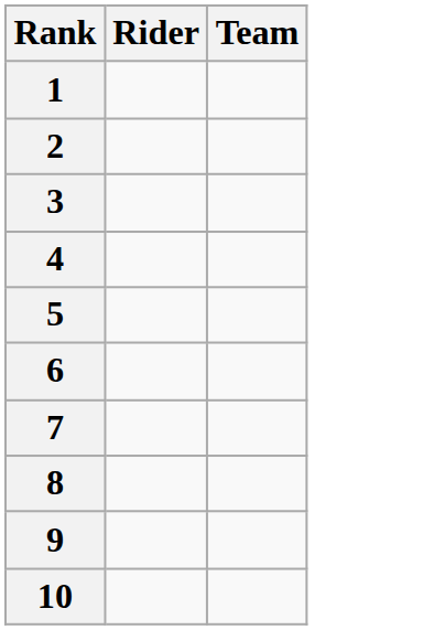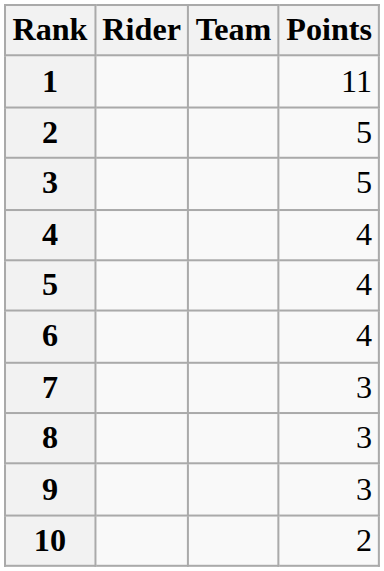 <table class="wikitable">
 <tr>
 <th scope="col">Rank</th>
 <th scope="col">Rider</th>
 <th scope="col">Team</th>
+<th scope="col">Points</th>
 </tr>
 <tr>
 <th scope="row">1</th>
 <td> </td>
 <td></td>
+<td style="text-align:right;">11</td>
 </tr>
 <tr>
 <th scope="row">2</th>
 <td> </td>
 <td></td>
+<td style="text-align:right;">5</td>
 </tr>
 <tr>
 <th scope="row">3</th>
 <td> </td>
 <td></td>
+<td style="text-align:right;">5</td>
 </tr>
 <tr>
 <th scope="row">4</th>
 <td> </td>
 <td></td>
+<td style="text-align:right;">4</td>
 </tr>
 <tr>
 <th scope="row">5</th>
 <td></td>
 <td></td>
+<td style="text-align:right;">4</td>
 </tr>
 <tr>
 <th scope="row">6</th>
 <td></td>
 <td></td>
+<td style="text-align:right;">4</td>
 </tr>
 <tr>
 <th scope="row">7</th>
 <td></td>
 <td></td>
+<td style="text-align:right;">3</td>
 </tr>
 <tr>
 <th scope="row">8</th>
 <td></td>
 <td></td>
+<td style="text-align:right;">3</td>
 </tr>
 <tr>
 <th scope="row">9</th>
 <td></td>
 <td></td>
+<td style="text-align:right;">3</td>
 </tr>
 <tr>
 <th scope="row">10</th>
 <td></td>
 <td></td>
+<td style="text-align:right;">2</td>
 </tr>
 </table>
